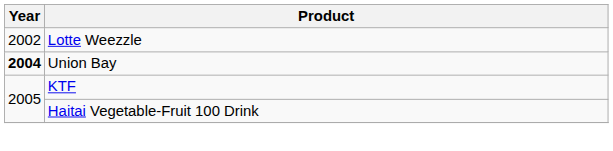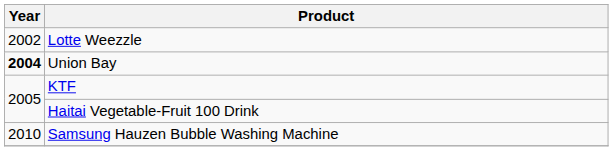 <table class="wikitable" style="width:650px">
 <tr>
 <th width=10>Year</th>
 <th>Product</th>
 </tr>
 <tr>
 <td>2002</td>
 <td><a href='#'>Lotte</a> Weezzle</td>
 </tr>
 <tr>
 <td><strong>2004</strong></td>
 <td>Union Bay</td>
 </tr>
 <tr>
 <td rowspan=2>2005</td>
 <td><a href='#'>KTF</a></td>
 </tr>
 <tr>
 <td><a href='#'>Haitai</a> Vegetable-Fruit 100 Drink</td>
 </tr>
 <tr>
+<td>2010</td>
+<td><a href='#'>Samsung</a> Hauzen Bubble Washing Machine</td>
+</tr>
+<tr>
 </tr>
 </table>
